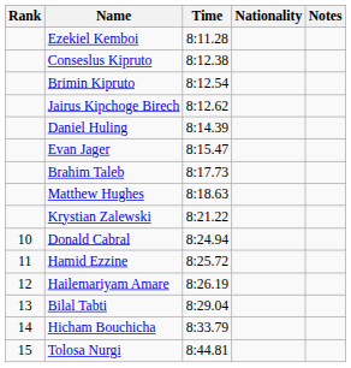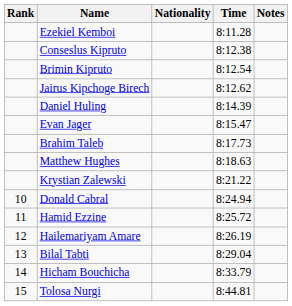 <table class="wikitable sortable" style="text-align:center">
 <tr>
 <th>Rank</th>
 <th>Name</th>
+<th>Nationality</th>
 <th>Time</th>
-<th>Nationality</th>
 <th>Notes</th>
 </tr>
 <tr>
 <td></td>
 <td align=left><a href='#'>Ezekiel Kemboi</a></td>
+<td align=left></td>
 <td>8:11.28</td>
-<td align=left></td>
 <td></td>
 </tr>
 <tr>
 <td></td>
 <td align=left><a href='#'>Conseslus Kipruto</a></td>
+<td align=left></td>
 <td>8:12.38</td>
-<td align=left></td>
 <td></td>
 </tr>
 <tr>
 <td></td>
 <td align=left><a href='#'>Brimin Kipruto</a></td>
+<td align=left></td>
 <td>8:12.54</td>
-<td align=left></td>
 <td></td>
 </tr>
 <tr>
 <td></td>
 <td align=left><a href='#'>Jairus Kipchoge Birech</a></td>
+<td align=left></td>
 <td>8:12.62</td>
-<td align=left></td>
 <td></td>
 </tr>
 <tr>
 <td></td>
 <td align=left><a href='#'>Daniel Huling</a></td>
+<td align=left></td>
 <td>8:14.39</td>
-<td align=left></td>
 <td></td>
 </tr>
 <tr>
 <td></td>
 <td align=left><a href='#'>Evan Jager</a></td>
+<td align=left></td>
 <td>8:15.47</td>
-<td align=left></td>
 <td></td>
 </tr>
 <tr>
 <td></td>
 <td align=left><a href='#'>Brahim Taleb</a></td>
+<td align=left></td>
 <td>8:17.73</td>
-<td align=left></td>
 <td></td>
 </tr>
 <tr>
 <td></td>
 <td align=left><a href='#'>Matthew Hughes</a></td>
+<td align=left></td>
 <td>8:18.63</td>
-<td align=left></td>
 <td></td>
 </tr>
 <tr>
 <td></td>
 <td align=left><a href='#'>Krystian Zalewski</a></td>
+<td align=left></td>
 <td>8:21.22</td>
-<td align=left></td>
 <td></td>
 </tr>
 <tr>
 <td>10</td>
 <td align=left><a href='#'>Donald Cabral</a></td>
+<td align=left></td>
 <td>8:24.94</td>
-<td align=left></td>
 <td></td>
 </tr>
 <tr>
 <td>11</td>
 <td align=left><a href='#'>Hamid Ezzine</a></td>
+<td align=left></td>
 <td>8:25.72</td>
-<td align=left></td>
 <td></td>
 </tr>
 <tr>
 <td>12</td>
 <td align=left><a href='#'>Hailemariyam Amare</a></td>
+<td align=left></td>
 <td>8:26.19</td>
-<td align=left></td>
 <td></td>
 </tr>
 <tr>
 <td>13</td>
 <td align=left><a href='#'>Bilal Tabti</a></td>
+<td align=left></td>
 <td>8:29.04</td>
-<td align=left></td>
 <td></td>
 </tr>
 <tr>
 <td>14</td>
 <td align=left><a href='#'>Hicham Bouchicha</a></td>
+<td align=left></td>
 <td>8:33.79</td>
-<td align=left></td>
 <td></td>
 </tr>
 <tr>
 <td>15</td>
 <td align=left><a href='#'>Tolosa Nurgi</a></td>
+<td align=left></td>
 <td>8:44.81</td>
-<td align=left></td>
 <td></td>
 </tr>
 </table>
